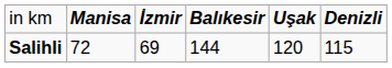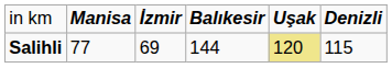 <table class="wikitable">
 <tr>
 <td>in km</td>
 <td><strong><em>Manisa</em></strong></td>
 <td><strong><em>İzmir</em></strong></td>
 <td><strong><em>Balıkesir</em></strong></td>
 <td><strong><em>Uşak</em></strong></td>
 <td><strong><em>Denizli</em></strong></td>
 </tr>
 <tr>
 <td><strong>Salihli</strong></td>
-<td>72</td>
+<td>77</td>
 <td>69</td>
 <td>144</td>
-<td>120</td>
+<td style="background: khaki;">120</td>
 <td>115</td>
 </tr>
 </table>
